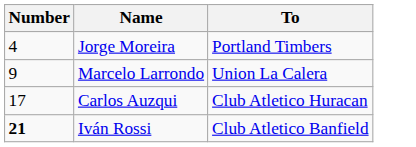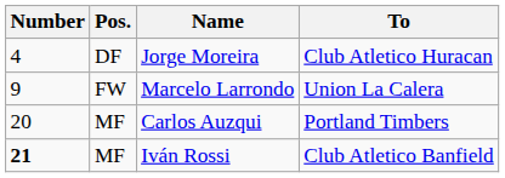 <table class="wikitable">
 <tr>
 <th>Number</th>
+<th>Pos.</th>
 <th>Name</th>
 <th>To</th>
 </tr>
 <tr>
 <td>4</td>
+<td>DF</td>
 <td> <a href='#'>Jorge Moreira</a></td>
-<td> <a href='#'>Portland Timbers</a></td>
+<td> <a href='#'>Club Atletico Huracan</a></td>
 </tr>
 <tr>
 <td>9</td>
+<td>FW</td>
 <td> <a href='#'>Marcelo Larrondo</a></td>
 <td> <a href='#'>Union La Calera</a></td>
 </tr>
 <tr>
-<td>17</td>
+<td>20</td>
+<td>MF</td>
 <td> <a href='#'>Carlos Auzqui</a></td>
-<td> <a href='#'>Club Atletico Huracan</a></td>
+<td> <a href='#'>Portland Timbers</a></td>
 </tr>
 <tr>
 <td><strong>21</strong></td>
+<td>MF</td>
 <td> <a href='#'>Iván Rossi</a></td>
 <td> <a href='#'>Club Atletico Banfield</a></td>
 </tr>
 </table>
